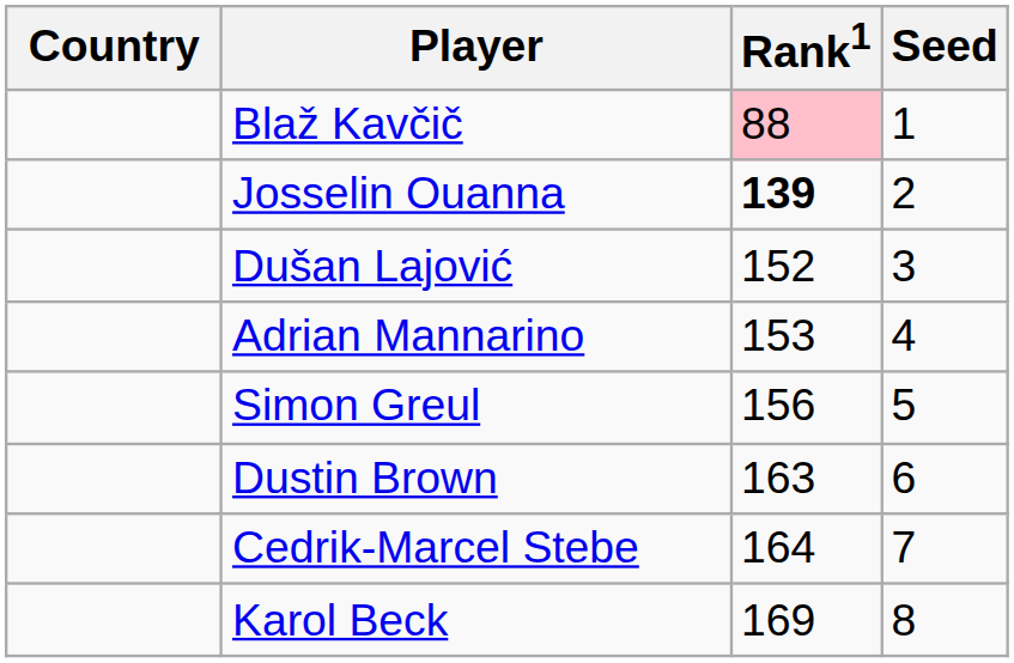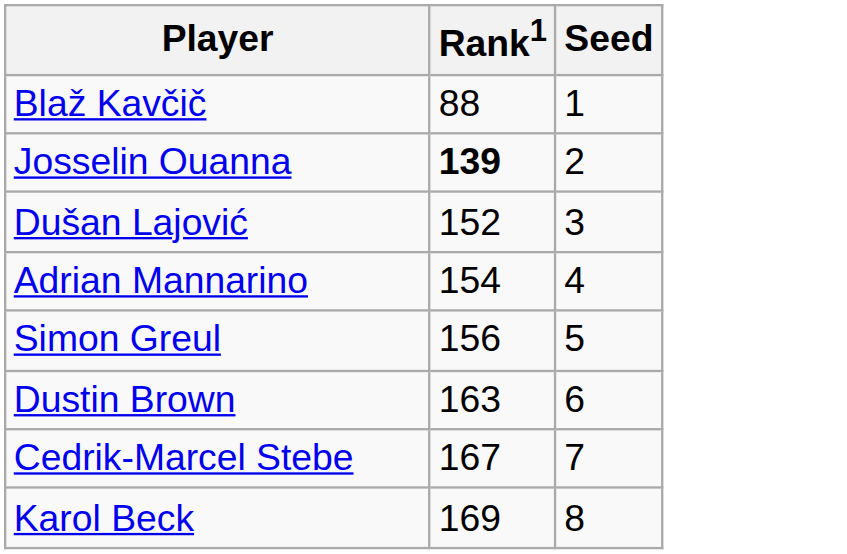 <table class="sortable wikitable">
 <tr>
-<th width="70">Country</th>
 <th width="175">Player</th>
 <th>Rank<sup>1</sup></th>
 <th>Seed</th>
 </tr>
 <tr>
-<td></td>
 <td><a href='#'>Blaž Kavčič</a></td>
-<td style="background: pink;">88</td>
+<td>88</td>
 <td>1</td>
 </tr>
 <tr>
-<td></td>
 <td><a href='#'>Josselin Ouanna</a></td>
 <td><strong>139</strong></td>
 <td>2</td>
 </tr>
 <tr>
-<td></td>
 <td><a href='#'>Dušan Lajović</a></td>
 <td>152</td>
 <td>3</td>
 </tr>
 <tr>
-<td></td>
 <td><a href='#'>Adrian Mannarino</a></td>
-<td>153</td>
+<td>154</td>
 <td>4</td>
 </tr>
 <tr>
-<td></td>
 <td><a href='#'>Simon Greul</a></td>
 <td>156</td>
 <td>5</td>
 </tr>
 <tr>
-<td></td>
 <td><a href='#'>Dustin Brown</a></td>
 <td>163</td>
 <td>6</td>
 </tr>
 <tr>
-<td></td>
 <td><a href='#'>Cedrik-Marcel Stebe</a></td>
-<td>164</td>
+<td>167</td>
 <td>7</td>
 </tr>
 <tr>
-<td></td>
 <td><a href='#'>Karol Beck</a></td>
 <td>169</td>
 <td>8</td>
 </tr>
 </table>
